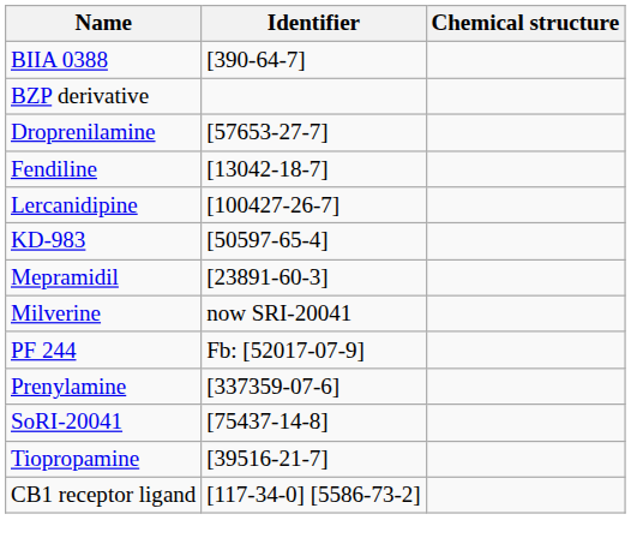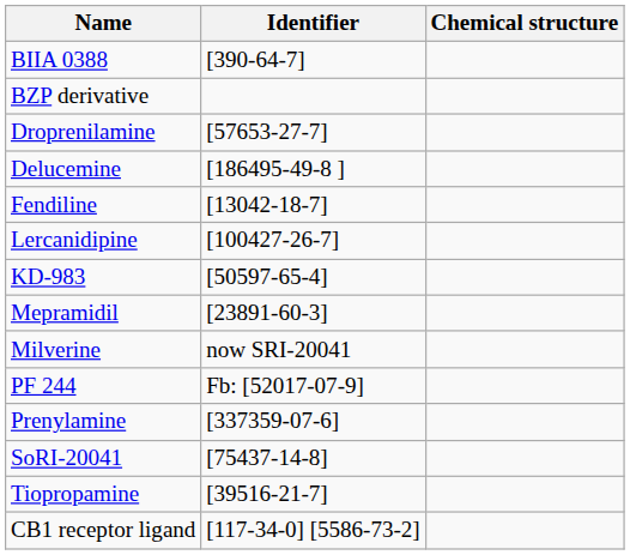 <table class="wikitable">
 <tr>
 <th>Name</th>
 <th>Identifier</th>
 <th>Chemical structure</th>
 </tr>
 <tr>
 <td><a href='#'>BIIA 0388</a></td>
 <td>[390-64-7]</td>
 <td></td>
 </tr>
 <tr>
 <td><a href='#'>BZP</a> derivative</td>
 <td></td>
 <td></td>
 </tr>
 <tr>
 <td><a href='#'>Droprenilamine</a></td>
 <td>[57653-27-7]</td>
+<td></td>
+</tr>
+<tr>
+<td><a href='#'>Delucemine</a></td>
+<td>[186495-49-8 ]</td>
 <td></td>
 </tr>
 <tr>
 <td><a href='#'>Fendiline</a></td>
 <td>[13042-18-7]</td>
 <td></td>
 </tr>
 <tr>
 <td><a href='#'>Lercanidipine</a></td>
 <td>[100427-26-7]</td>
 <td></td>
 </tr>
 <tr>
 <td><a href='#'>KD-983</a></td>
 <td>[50597-65-4]</td>
 <td></td>
 </tr>
 <tr>
 <td><a href='#'>Mepramidil</a></td>
 <td>[23891-60-3]</td>
 <td></td>
 </tr>
 <tr>
 <td><a href='#'>Milverine</a></td>
 <td>now SRI-20041</td>
 <td></td>
 </tr>
 <tr>
 <td><a href='#'>PF 244</a></td>
 <td>Fb: [52017-07-9]</td>
 <td></td>
 </tr>
 <tr>
 <td><a href='#'>Prenylamine</a></td>
 <td> [337359-07-6]</td>
 <td></td>
 </tr>
 <tr>
 <td><a href='#'>SoRI-20041</a></td>
 <td>[75437-14-8]</td>
 <td></td>
 </tr>
 <tr>
 <td><a href='#'>Tiopropamine</a></td>
 <td>[39516-21-7]</td>
 <td></td>
 </tr>
 <tr>
 <td>CB1 receptor ligand</td>
 <td>[117-34-0] [5586-73-2]</td>
 <td></td>
 </tr>
 </table>
